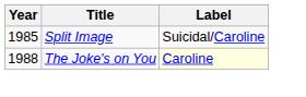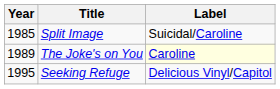 <table class="wikitable">
 <tr>
 <th>Year</th>
 <th>Title</th>
 <th>Label</th>
 </tr>
 <tr>
 <td>1985</td>
 <td><em><a href='#'>Split Image</a></em></td>
 <td>Suicidal/<a href='#'>Caroline</a></td>
 </tr>
 <tr>
-<td>1988</td>
+<td>1989</td>
 <td><em><a href='#'>The Joke's on You</a></em></td>
 <td style="background: lightyellow;"><a href='#'>Caroline</a></td>
 </tr>
+<tr>
+<td>1995</td>
+<td><em><a href='#'>Seeking Refuge</a></em></td>
+<td><a href='#'>Delicious Vinyl</a>/<a href='#'>Capitol</a></td>
+</tr>
 </table>
